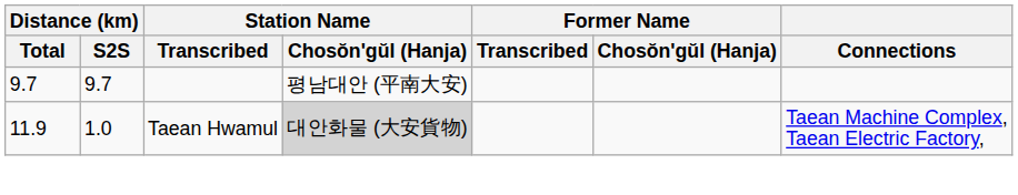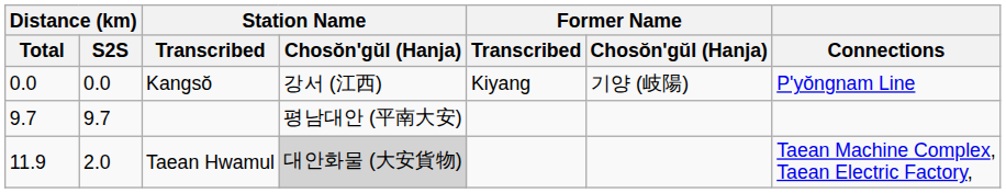 <table class="wikitable" style="font-size:85%;">
 <tr>
 <th colspan="2">Distance (km)</th>
 <th colspan="2">Station Name</th>
 <th colspan="2">Former Name</th>
 <th></th>
 </tr>
 <tr>
 <th>Total</th>
 <th>S2S</th>
 <th>Transcribed</th>
 <th>Chosŏn'gŭl (Hanja)</th>
 <th>Transcribed</th>
 <th>Chosŏn'gŭl (Hanja)</th>
 <th>Connections</th>
 </tr>
 <tr>
+<td>0.0</td>
+<td>0.0</td>
+<td>Kangsŏ</td>
+<td>강서 (江西)</td>
+<td>Kiyang</td>
+<td>기양 (岐陽)</td>
+<td><a href='#'>P'yŏngnam Line</a></td>
+</tr>
+<tr>
 <td>9.7</td>
 <td>9.7</td>
 <td></td>
 <td>평남대안 (平南大安)</td>
 <td></td>
 <td></td>
 <td></td>
 </tr>
 <tr>
 <td>11.9</td>
-<td>1.0</td>
+<td>2.0</td>
 <td>Taean Hwamul</td>
 <td style="background: lightgrey;">대안화물 (大安貨物)</td>
 <td></td>
 <td></td>
 <td><a href='#'>Taean Machine Complex</a>,<br><a href='#'>Taean Electric Factory</a>, </td>
 </tr>
 </table>
